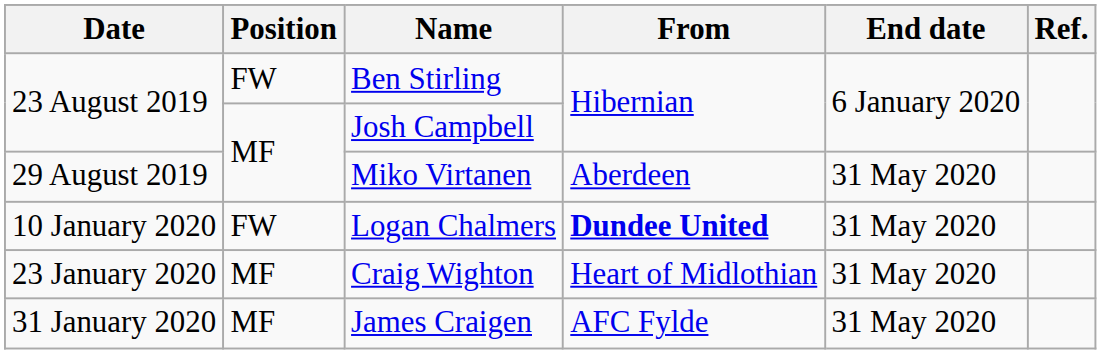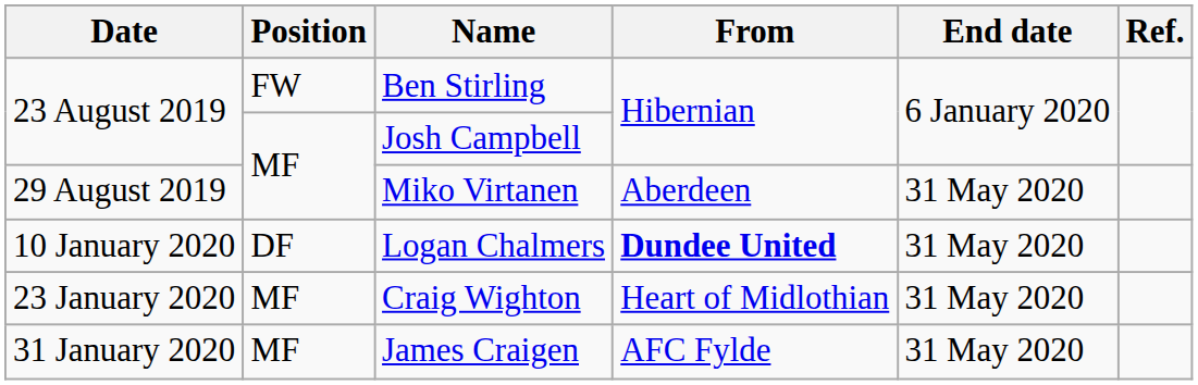 <table class="wikitable">
 <tr>
 <th>Date</th>
 <th>Position</th>
 <th>Name</th>
 <th>From</th>
 <th>End date</th>
 <th>Ref.</th>
 </tr>
 <tr>
 <td rowspan="2">23 August 2019</td>
 <td>FW</td>
 <td><a href='#'>Ben Stirling</a></td>
 <td rowspan="2"><a href='#'>Hibernian</a></td>
 <td rowspan="2">6 January 2020</td>
 <td rowspan="2"></td>
 </tr>
 <tr>
 <td rowspan="2">MF</td>
 <td><a href='#'>Josh Campbell</a></td>
 </tr>
 <tr>
 <td>29 August 2019</td>
 <td> <a href='#'>Miko Virtanen</a></td>
 <td><a href='#'>Aberdeen</a></td>
 <td>31 May 2020</td>
 <td></td>
 </tr>
 <tr>
 <td>10 January 2020</td>
-<td>FW</td>
+<td>DF</td>
 <td><a href='#'>Logan Chalmers</a></td>
 <td><strong><a href='#'>Dundee United</a></strong></td>
 <td>31 May 2020</td>
 <td></td>
 </tr>
 <tr>
 <td>23 January 2020</td>
 <td>MF</td>
 <td><a href='#'>Craig Wighton</a></td>
 <td><a href='#'>Heart of Midlothian</a></td>
 <td>31 May 2020</td>
 <td></td>
 </tr>
 <tr>
 <td>31 January 2020</td>
 <td>MF</td>
 <td> <a href='#'>James Craigen</a></td>
 <td> <a href='#'>AFC Fylde</a></td>
 <td>31 May 2020</td>
 <td></td>
 </tr>
 </table>
